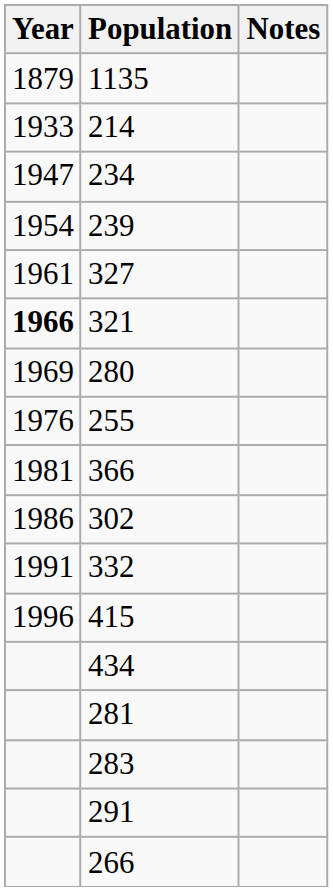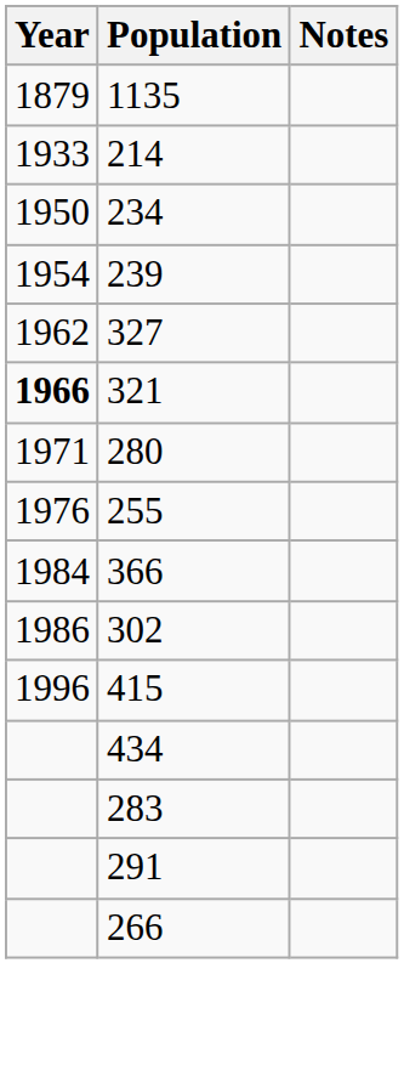 <table class="wikitable">
 <tr>
 <th>Year</th>
 <th>Population</th>
 <th>Notes</th>
 </tr>
 <tr>
 <td>1879</td>
 <td>1135</td>
 <td></td>
 </tr>
 <tr>
 <td>1933</td>
 <td>214</td>
 <td></td>
 </tr>
 <tr>
-<td>1947</td>
+<td>1950</td>
 <td>234</td>
 <td></td>
 </tr>
 <tr>
 <td>1954</td>
 <td>239</td>
 <td></td>
 </tr>
 <tr>
-<td>1961</td>
+<td>1962</td>
 <td>327</td>
 <td></td>
 </tr>
 <tr>
 <td><strong>1966</strong></td>
 <td>321</td>
 <td></td>
 </tr>
 <tr>
-<td>1969</td>
+<td>1971</td>
 <td>280</td>
 <td></td>
 </tr>
 <tr>
 <td>1976</td>
 <td>255</td>
 <td></td>
 </tr>
 <tr>
-<td>1981</td>
+<td>1984</td>
 <td>366</td>
 <td></td>
 </tr>
 <tr>
 <td>1986</td>
 <td>302</td>
-<td></td>
-</tr>
-<tr>
-<td>1991</td>
-<td>332</td>
 <td></td>
 </tr>
 <tr>
 <td>1996</td>
 <td>415</td>
 <td></td>
 </tr>
 <tr>
 <td></td>
 <td>434</td>
-<td></td>
-</tr>
-<tr>
-<td></td>
-<td>281</td>
 <td></td>
 </tr>
 <tr>
 <td></td>
 <td>283</td>
 <td></td>
 </tr>
 <tr>
 <td></td>
 <td>291</td>
 <td></td>
 </tr>
 <tr>
 <td></td>
 <td>266</td>
 <td></td>
 </tr>
 </table>
